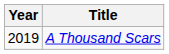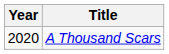 <table class="wikitable">
 <tr>
 <th align="center">Year</th>
 <th align="center">Title</th>
 </tr>
 <tr>
-<td align="left" valign="top">2019</td>
+<td align="left" valign="top">2020</td>
 <td align="center" valign="top"><em><a href='#'>A Thousand Scars</a></em></td>
 </tr>
 </table>
